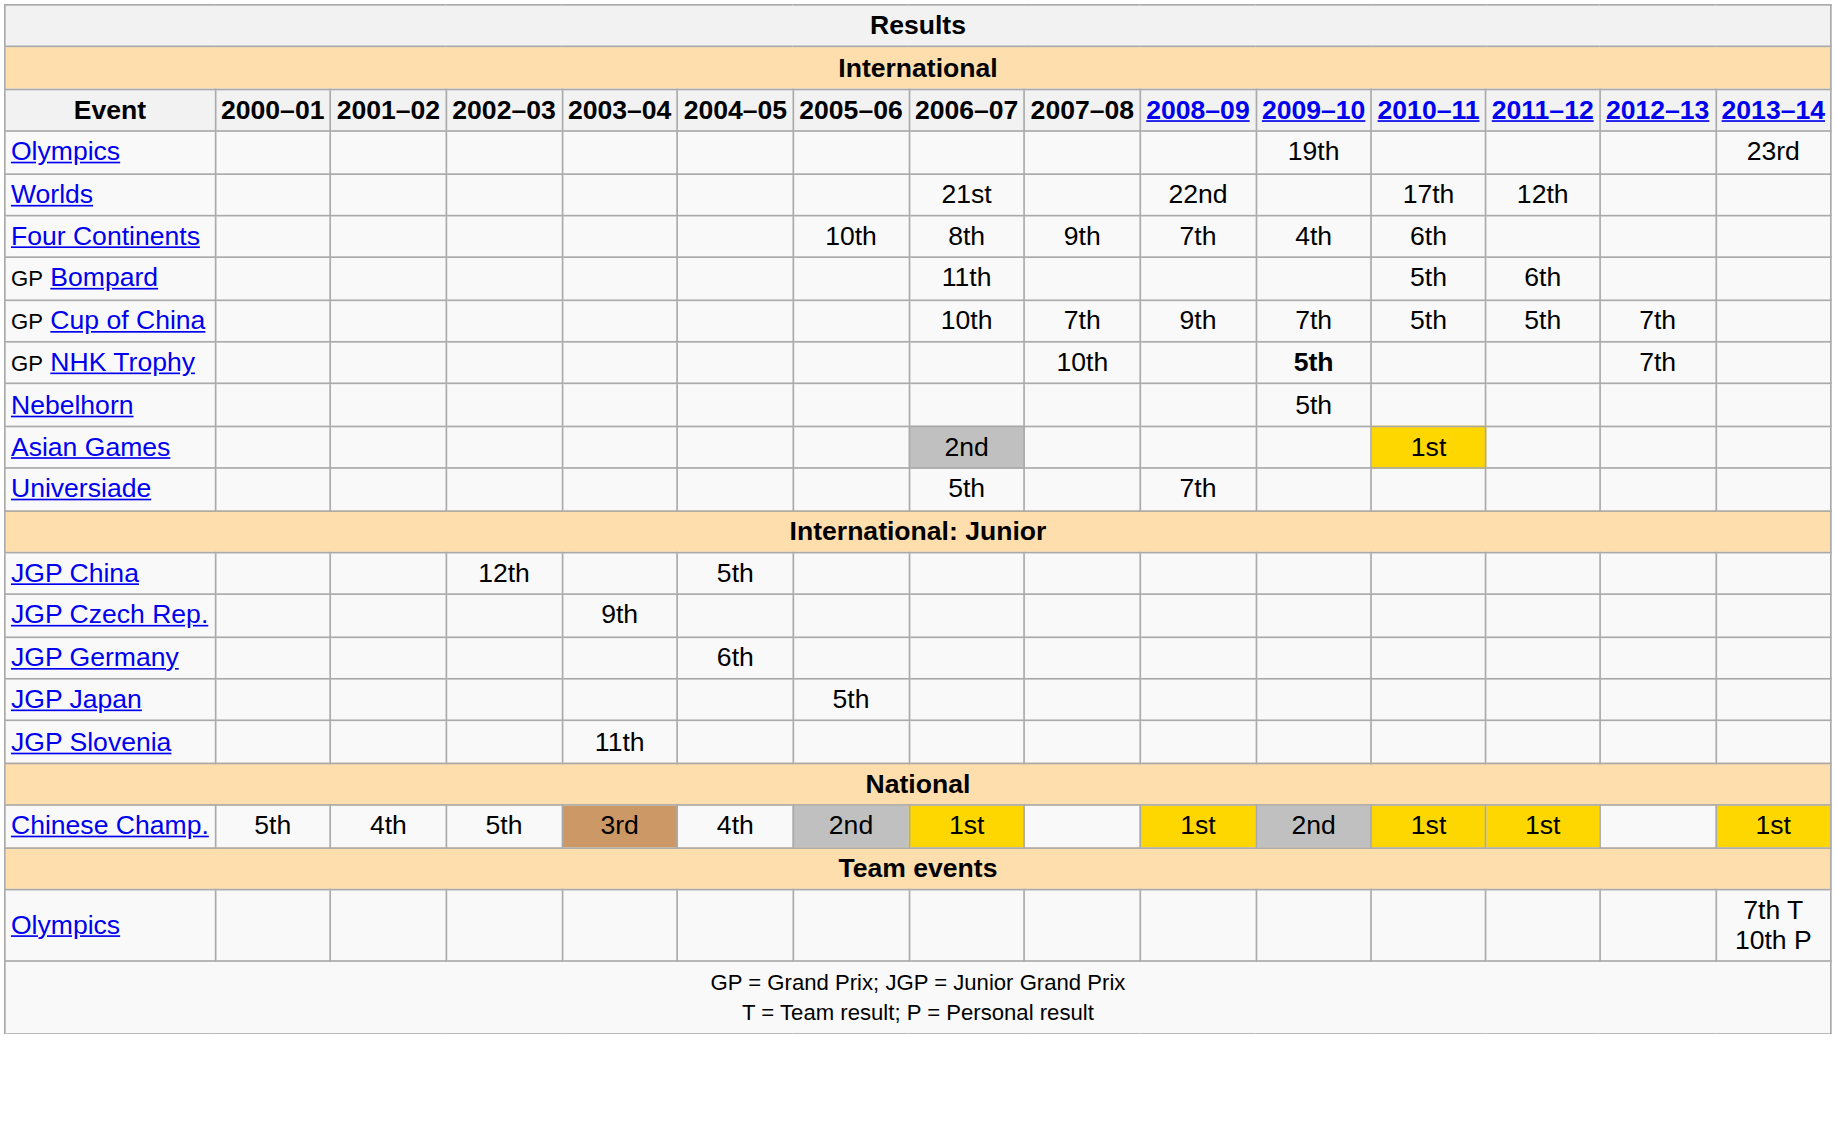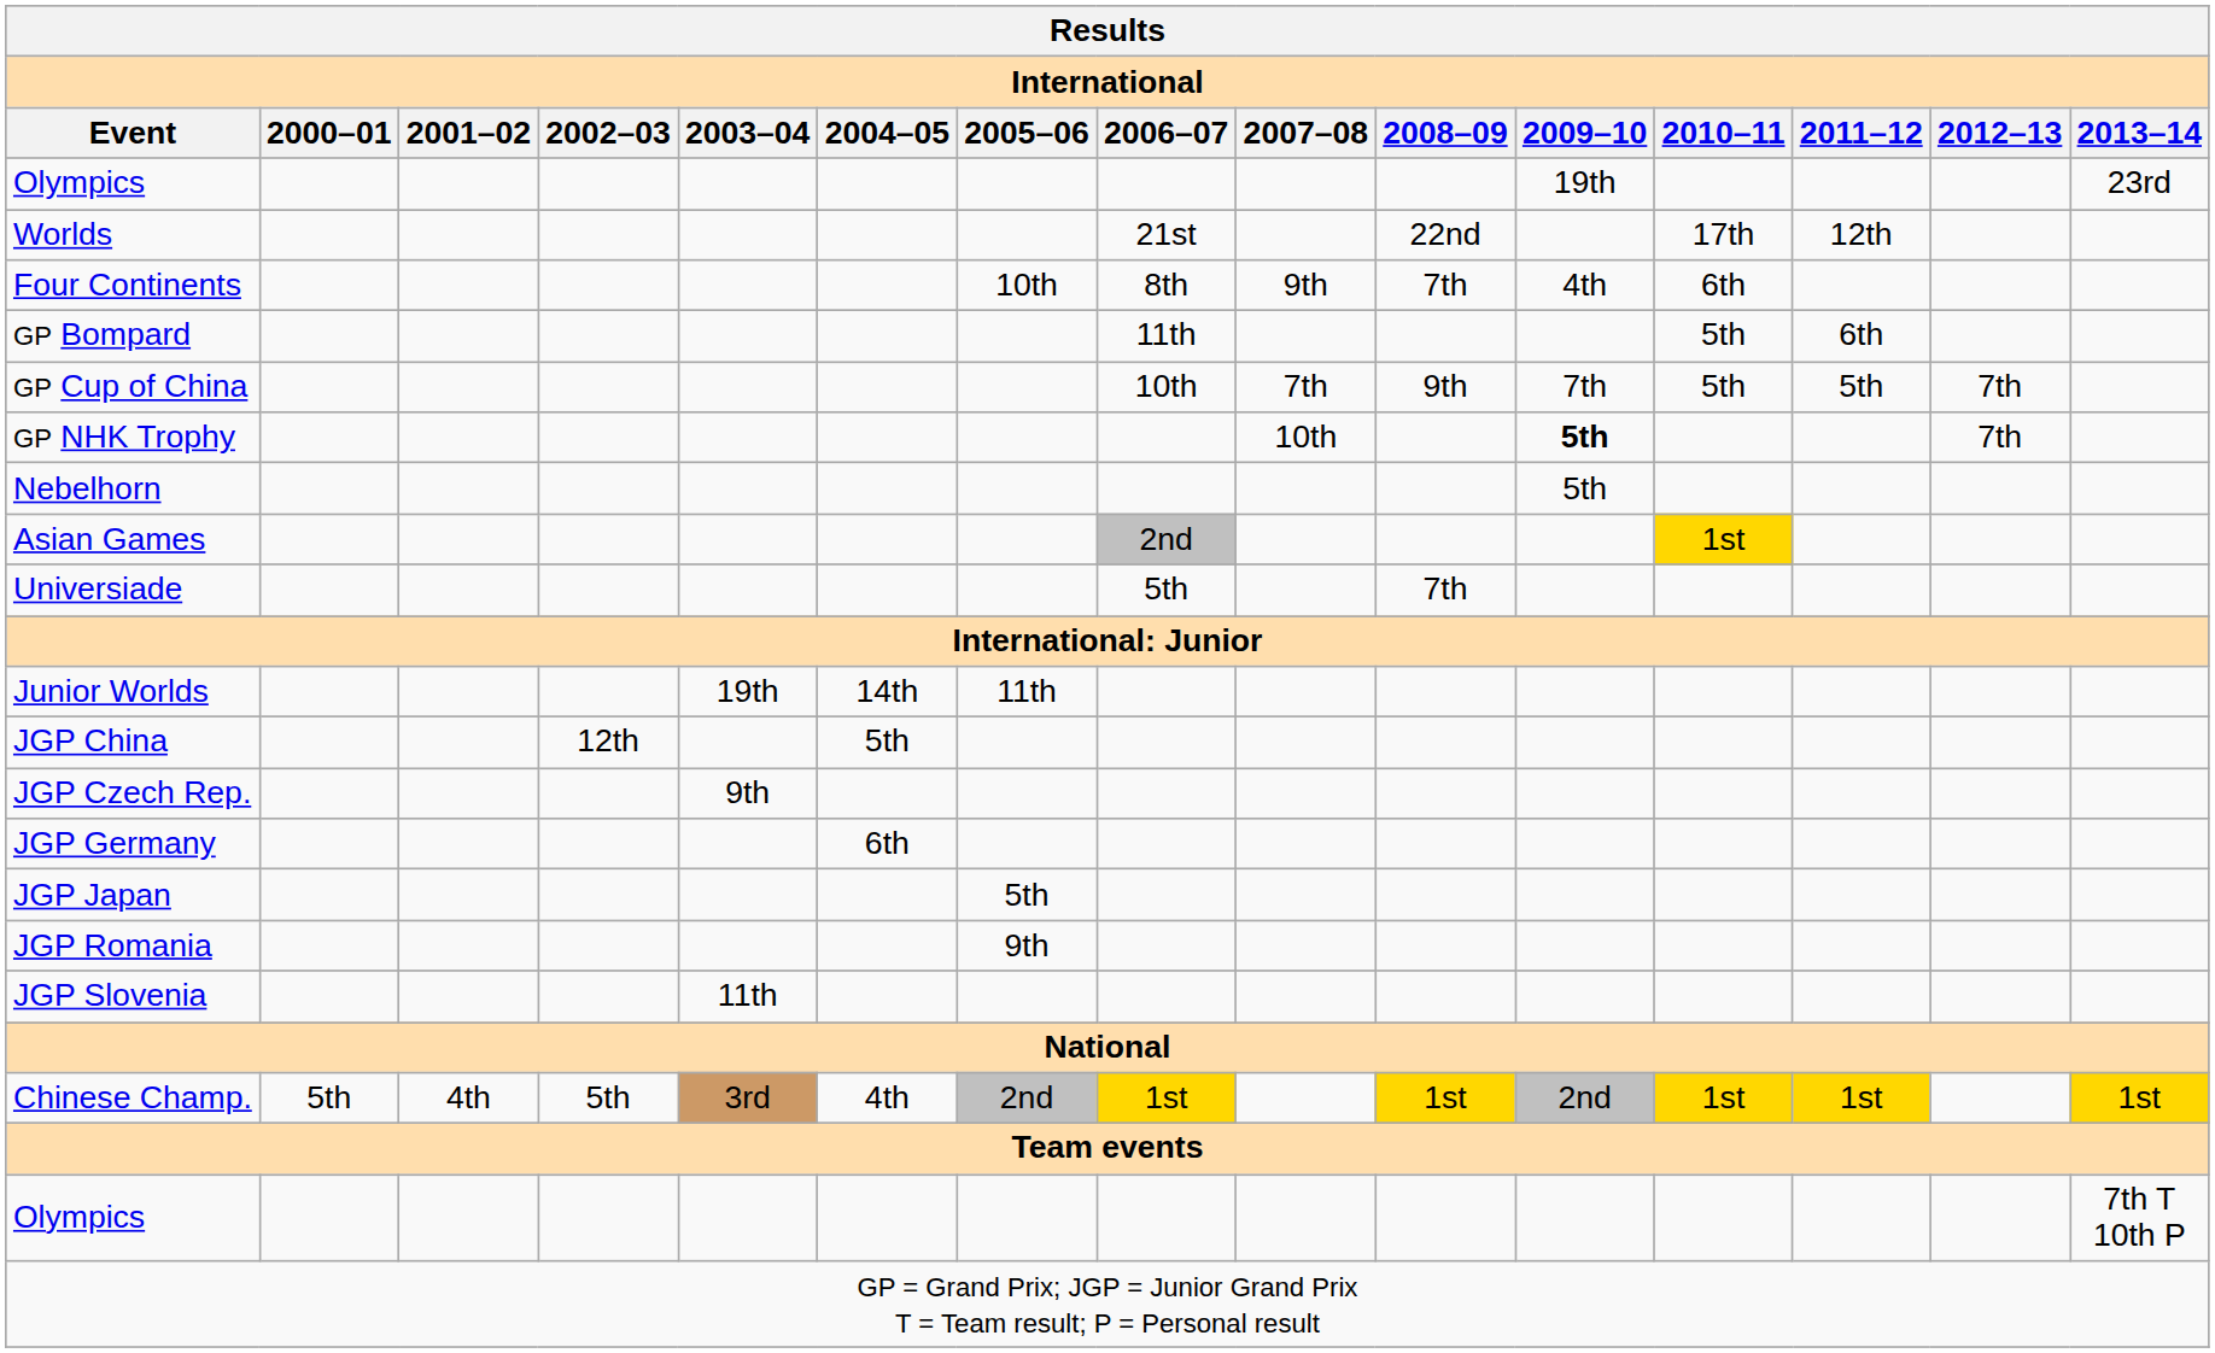 <table class="wikitable" style="text-align:center">
 <tr>
 <th colspan=15 align=center><strong>Results</strong></th>
 </tr>
 <tr>
 <th style="background-color: #ffdead; " colspan=15 align=center><strong>International</strong></th>
 </tr>
 <tr>
 <th>Event</th>
 <th>2000–01</th>
 <th>2001–02</th>
 <th>2002–03</th>
 <th>2003–04</th>
 <th>2004–05</th>
 <th>2005–06</th>
 <th>2006–07</th>
 <th>2007–08</th>
 <th><a href='#'>2008–09</a></th>
 <th><a href='#'>2009–10</a></th>
 <th><a href='#'>2010–11</a></th>
 <th><a href='#'>2011–12</a></th>
 <th><a href='#'>2012–13</a></th>
 <th><a href='#'>2013–14</a></th>
 </tr>
 <tr>
 <td align=left><a href='#'>Olympics</a></td>
 <td></td>
 <td></td>
 <td></td>
 <td></td>
 <td></td>
 <td></td>
 <td></td>
 <td></td>
 <td></td>
 <td>19th</td>
 <td></td>
 <td></td>
 <td></td>
 <td>23rd</td>
 </tr>
 <tr>
 <td align=left><a href='#'>Worlds</a></td>
 <td></td>
 <td></td>
 <td></td>
 <td></td>
 <td></td>
 <td></td>
 <td>21st</td>
 <td></td>
 <td>22nd</td>
 <td></td>
 <td>17th</td>
 <td>12th</td>
 <td></td>
 <td></td>
 </tr>
 <tr>
 <td align=left><a href='#'>Four Continents</a></td>
 <td></td>
 <td></td>
 <td></td>
 <td></td>
 <td></td>
 <td>10th</td>
 <td>8th</td>
 <td>9th</td>
 <td>7th</td>
 <td>4th</td>
 <td>6th</td>
 <td></td>
 <td></td>
 <td></td>
 </tr>
 <tr>
 <td align=left><small>GP</small> <a href='#'>Bompard</a></td>
 <td></td>
 <td></td>
 <td></td>
 <td></td>
 <td></td>
 <td></td>
 <td>11th</td>
 <td></td>
 <td></td>
 <td></td>
 <td>5th</td>
 <td>6th</td>
 <td></td>
 <td></td>
 </tr>
 <tr>
 <td align=left><small>GP</small> <a href='#'>Cup of China</a></td>
 <td></td>
 <td></td>
 <td></td>
 <td></td>
 <td></td>
 <td></td>
 <td>10th</td>
 <td>7th</td>
 <td>9th</td>
 <td>7th</td>
 <td>5th</td>
 <td>5th</td>
 <td>7th</td>
 <td></td>
 </tr>
 <tr>
 <td align=left><small>GP</small> <a href='#'>NHK Trophy</a></td>
 <td></td>
 <td></td>
 <td></td>
 <td></td>
 <td></td>
 <td></td>
 <td></td>
 <td>10th</td>
 <td></td>
 <td><strong>5th</strong></td>
 <td></td>
 <td></td>
 <td>7th</td>
 <td></td>
 </tr>
 <tr>
 <td align=left><a href='#'>Nebelhorn</a></td>
 <td></td>
 <td></td>
 <td></td>
 <td></td>
 <td></td>
 <td></td>
 <td></td>
 <td></td>
 <td></td>
 <td>5th</td>
 <td></td>
 <td></td>
 <td></td>
 <td></td>
 </tr>
 <tr>
 <td align=left><a href='#'>Asian Games</a></td>
 <td></td>
 <td></td>
 <td></td>
 <td></td>
 <td></td>
 <td></td>
 <td bgcolor=silver>2nd</td>
 <td></td>
 <td></td>
 <td></td>
 <td bgcolor=gold>1st</td>
 <td></td>
 <td></td>
 <td></td>
 </tr>
 <tr>
 <td align=left><a href='#'>Universiade</a></td>
 <td></td>
 <td></td>
 <td></td>
 <td></td>
 <td></td>
 <td></td>
 <td>5th</td>
 <td></td>
 <td>7th</td>
 <td></td>
 <td></td>
 <td></td>
 <td></td>
 <td></td>
 </tr>
 <tr>
 <th style="background-color: #ffdead; " colspan=15 align=center><strong>International: Junior</strong></th>
 </tr>
 <tr>
+<td align=left><a href='#'>Junior Worlds</a></td>
+<td></td>
+<td></td>
+<td></td>
+<td>19th</td>
+<td>14th</td>
+<td>11th</td>
+<td></td>
+<td></td>
+<td></td>
+<td></td>
+<td></td>
+<td></td>
+<td></td>
+<td></td>
+</tr>
+<tr>
 <td align=left><a href='#'>JGP China</a></td>
 <td></td>
 <td></td>
 <td>12th</td>
 <td></td>
 <td>5th</td>
 <td></td>
 <td></td>
 <td></td>
 <td></td>
 <td></td>
 <td></td>
 <td></td>
 <td></td>
 <td></td>
 </tr>
 <tr>
 <td align=left><a href='#'>JGP Czech Rep.</a></td>
 <td></td>
 <td></td>
 <td></td>
 <td>9th</td>
 <td></td>
 <td></td>
 <td></td>
 <td></td>
 <td></td>
 <td></td>
 <td></td>
 <td></td>
 <td></td>
 <td></td>
 </tr>
 <tr>
 <td align=left><a href='#'>JGP Germany</a></td>
 <td></td>
 <td></td>
 <td></td>
 <td></td>
 <td>6th</td>
 <td></td>
 <td></td>
 <td></td>
 <td></td>
 <td></td>
 <td></td>
 <td></td>
 <td></td>
 <td></td>
 </tr>
 <tr>
 <td align=left><a href='#'>JGP Japan</a></td>
 <td></td>
 <td></td>
 <td></td>
 <td></td>
 <td></td>
 <td>5th</td>
+<td></td>
+<td></td>
+<td></td>
+<td></td>
+<td></td>
+<td></td>
+<td></td>
+<td></td>
+</tr>
+<tr>
+<td align=left><a href='#'>JGP Romania</a></td>
+<td></td>
+<td></td>
+<td></td>
+<td></td>
+<td></td>
+<td>9th</td>
 <td></td>
 <td></td>
 <td></td>
 <td></td>
 <td></td>
 <td></td>
 <td></td>
 <td></td>
 </tr>
 <tr>
 <td align=left><a href='#'>JGP Slovenia</a></td>
 <td></td>
 <td></td>
 <td></td>
 <td>11th</td>
 <td></td>
 <td></td>
 <td></td>
 <td></td>
 <td></td>
 <td></td>
 <td></td>
 <td></td>
 <td></td>
 <td></td>
 </tr>
 <tr>
 <th style="background-color: #ffdead; " colspan=15 align=center><strong>National</strong></th>
 </tr>
 <tr>
 <td align=left><a href='#'>Chinese Champ.</a></td>
 <td>5th</td>
 <td>4th</td>
 <td>5th</td>
 <td bgcolor=cc9966>3rd</td>
 <td>4th</td>
 <td bgcolor=silver>2nd</td>
 <td bgcolor=gold>1st</td>
 <td></td>
 <td bgcolor=gold>1st</td>
 <td bgcolor=silver>2nd</td>
 <td bgcolor=gold>1st</td>
 <td bgcolor=gold>1st</td>
 <td></td>
 <td bgcolor=gold>1st</td>
 </tr>
 <tr>
 <th style="background-color: #ffdead; " colspan=15 align=center><strong>Team events</strong></th>
 </tr>
 <tr>
 <td align=left><a href='#'>Olympics</a></td>
 <td></td>
 <td></td>
 <td></td>
 <td></td>
 <td></td>
 <td></td>
 <td></td>
 <td></td>
 <td></td>
 <td></td>
 <td></td>
 <td></td>
 <td></td>
 <td>7th T <br> 10th P</td>
 </tr>
 <tr>
 <td colspan=15 align=center><small> GP = Grand Prix; JGP = Junior Grand Prix <br> T = Team result; P = Personal result </small></td>
 </tr>
 </table>
